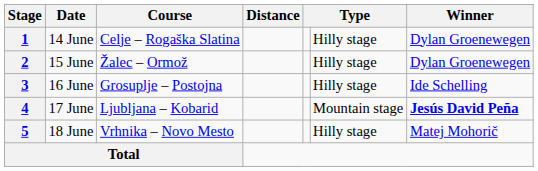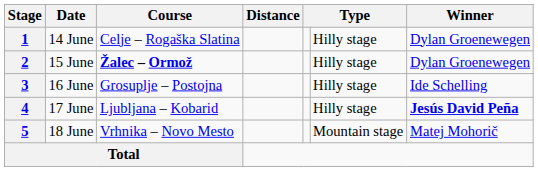 <table class="wikitable">
 <tr>
 <th>Stage</th>
 <th>Date</th>
 <th>Course</th>
 <th>Distance</th>
 <th colspan="2">Type</th>
 <th>Winner</th>
 </tr>
 <tr>
 <th scope="row" style="text-align:center;"><a href='#'>1</a></th>
 <td style="text-align:center;">14 June</td>
 <td><a href='#'>Celje</a> – <a href='#'>Rogaška Slatina</a></td>
 <td style="text-align:center;"></td>
 <td></td>
 <td>Hilly stage</td>
 <td> <a href='#'>Dylan Groenewegen</a></td>
 </tr>
 <tr>
 <th scope="row" style="text-align:center;"><a href='#'>2</a></th>
 <td style="text-align:center;">15 June</td>
-<td><a href='#'>Žalec</a> – <a href='#'>Ormož</a></td>
+<td><strong><a href='#'>Žalec</a> – <a href='#'>Ormož</a></strong></td>
 <td style="text-align:center;"></td>
 <td></td>
 <td>Hilly stage</td>
 <td> <a href='#'>Dylan Groenewegen</a></td>
 </tr>
 <tr>
 <th scope="row" style="text-align:center;"><a href='#'>3</a></th>
 <td style="text-align:center;">16 June</td>
 <td><a href='#'>Grosuplje</a> – <a href='#'>Postojna</a></td>
 <td style="text-align:center;"></td>
 <td></td>
 <td>Hilly stage</td>
 <td> <a href='#'>Ide Schelling</a></td>
 </tr>
 <tr>
 <th scope="row" style="text-align:center;"><a href='#'>4</a></th>
 <td style="text-align:center;">17 June</td>
 <td><a href='#'>Ljubljana</a> – <a href='#'>Kobarid</a></td>
 <td style="text-align:center;"></td>
 <td></td>
-<td>Mountain stage</td>
+<td>Hilly stage</td>
 <td><strong> <a href='#'>Jesús David Peña</a></strong></td>
 </tr>
 <tr>
 <th scope="row" style="text-align:center;"><a href='#'>5</a></th>
 <td style="text-align:center;">18 June</td>
 <td><a href='#'>Vrhnika</a> – <a href='#'>Novo Mesto</a></td>
 <td style="text-align:center;"></td>
 <td></td>
-<td>Hilly stage</td>
+<td>Mountain stage</td>
 <td> <a href='#'>Matej Mohorič</a></td>
 </tr>
 <tr>
 <th colspan="3">Total</th>
 <td colspan="4" style="text-align:center;"></td>
 </tr>
 </table>
